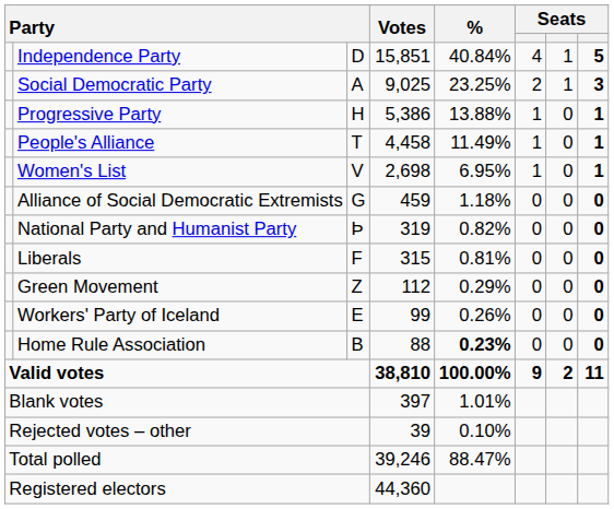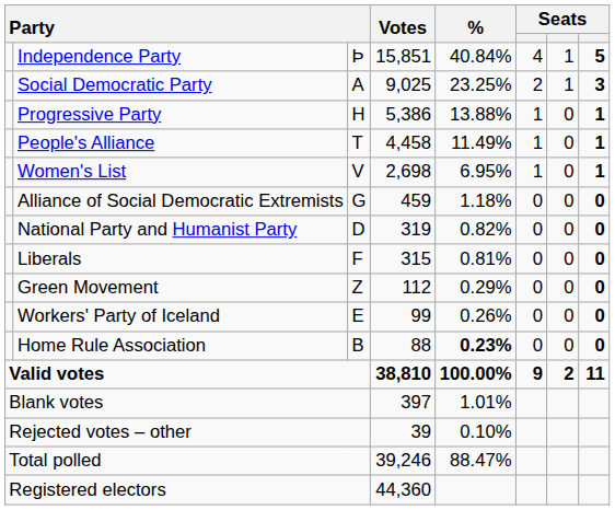 <table class="wikitable" border="1" style="text-align:right;">
 <tr>
 <th style="text-align:left;" valign=bottom rowspan=2 colspan=3>Party</th>
 <th align=center valign=bottom rowspan=2 width="50">Votes</th>
 <th align=center valign=bottom rowspan=2 width="50">%</th>
 <th colspan=3>Seats</th>
 </tr>
 <tr>
 <th align=center valign=bottom width="20"><small></small></th>
 <th align=center valign=bottom width="20"><small><a href='#'></a></small></th>
 <th align=center valign=bottom width="20"><small></small></th>
 </tr>
 <tr>
 <td></td>
 <td align=left><a href='#'>Independence Party</a></td>
-<td align=left>D</td>
+<td align=left>Þ</td>
 <td>15,851</td>
 <td>40.84%</td>
 <td>4</td>
 <td>1</td>
 <td><strong>5</strong></td>
 </tr>
 <tr>
 <td></td>
 <td align=left><a href='#'>Social Democratic Party</a></td>
 <td align=left>A</td>
 <td>9,025</td>
 <td>23.25%</td>
 <td>2</td>
 <td>1</td>
 <td><strong>3</strong></td>
 </tr>
 <tr>
 <td></td>
 <td align=left><a href='#'>Progressive Party</a></td>
 <td align=left>H</td>
 <td>5,386</td>
 <td>13.88%</td>
 <td>1</td>
 <td>0</td>
 <td><strong>1</strong></td>
 </tr>
 <tr>
 <td></td>
 <td align=left><a href='#'>People's Alliance</a></td>
 <td align=left>T</td>
 <td>4,458</td>
 <td>11.49%</td>
 <td>1</td>
 <td>0</td>
 <td><strong>1</strong></td>
 </tr>
 <tr>
 <td></td>
 <td align=left><a href='#'>Women's List</a></td>
 <td align=left>V</td>
 <td>2,698</td>
 <td>6.95%</td>
 <td>1</td>
 <td>0</td>
 <td><strong>1</strong></td>
 </tr>
 <tr>
 <td></td>
 <td align=left>Alliance of Social Democratic Extremists</td>
 <td align=left>G</td>
 <td>459</td>
 <td>1.18%</td>
 <td>0</td>
 <td>0</td>
 <td><strong>0</strong></td>
 </tr>
 <tr>
 <td></td>
 <td align=left>National Party and <a href='#'>Humanist Party</a></td>
-<td align=left>Þ</td>
+<td align=left>D</td>
 <td>319</td>
 <td>0.82%</td>
 <td>0</td>
 <td>0</td>
 <td><strong>0</strong></td>
 </tr>
 <tr>
 <td></td>
 <td align=left>Liberals</td>
 <td align=left>F</td>
 <td>315</td>
 <td>0.81%</td>
 <td>0</td>
 <td>0</td>
 <td><strong>0</strong></td>
 </tr>
 <tr>
 <td></td>
 <td align=left>Green Movement</td>
 <td align=left>Z</td>
 <td>112</td>
 <td>0.29%</td>
 <td>0</td>
 <td>0</td>
 <td><strong>0</strong></td>
 </tr>
 <tr>
 <td></td>
 <td align=left>Workers' Party of Iceland</td>
 <td align=left>E</td>
 <td>99</td>
 <td>0.26%</td>
 <td>0</td>
 <td>0</td>
 <td><strong>0</strong></td>
 </tr>
 <tr>
 <td></td>
 <td align=left>Home Rule Association</td>
 <td align=left>B</td>
 <td>88</td>
 <td><strong>0.23%</strong></td>
 <td>0</td>
 <td>0</td>
 <td><strong>0</strong></td>
 </tr>
 <tr style="font-weight:bold">
 <td align=left colspan=3>Valid votes</td>
 <td>38,810</td>
 <td>100.00%</td>
 <td>9</td>
 <td>2</td>
 <td>11</td>
 </tr>
 <tr>
 <td align=left colspan=3>Blank votes</td>
 <td>397</td>
 <td>1.01%</td>
 <td></td>
 <td></td>
 <td></td>
 </tr>
 <tr>
 <td align=left colspan=3>Rejected votes – other</td>
 <td>39</td>
 <td>0.10%</td>
 <td></td>
 <td></td>
 <td></td>
 </tr>
 <tr>
 <td align=left colspan=3>Total polled</td>
 <td>39,246</td>
 <td>88.47%</td>
 <td></td>
 <td></td>
 <td></td>
 </tr>
 <tr>
 <td align=left colspan=3>Registered electors</td>
 <td>44,360</td>
 <td></td>
 <td></td>
 <td></td>
 <td></td>
 </tr>
 </table>
